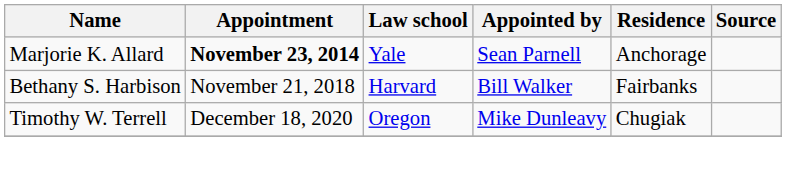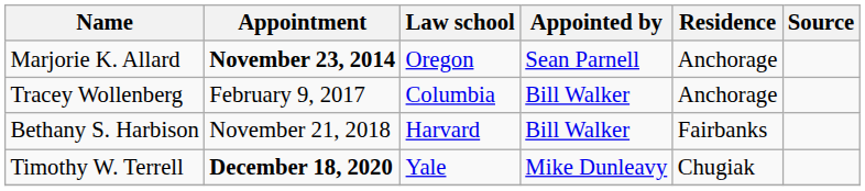 <table class="wikitable">
 <tr>
 <th>Name</th>
 <th>Appointment</th>
 <th>Law school</th>
 <th>Appointed by</th>
 <th>Residence</th>
 <th>Source</th>
 </tr>
 <tr>
 <td>Marjorie K. Allard</td>
 <td><strong>November 23, 2014</strong></td>
-<td><a href='#'>Yale</a></td>
+<td><a href='#'>Oregon</a></td>
 <td><a href='#'>Sean Parnell</a></td>
+<td>Anchorage</td>
+<td></td>
+</tr>
+<tr>
+<td>Tracey Wollenberg</td>
+<td>February 9, 2017</td>
+<td><a href='#'>Columbia</a></td>
+<td><a href='#'>Bill Walker</a></td>
 <td>Anchorage</td>
 <td></td>
 </tr>
 <tr>
 <td>Bethany S. Harbison</td>
 <td>November 21, 2018</td>
 <td><a href='#'>Harvard</a></td>
 <td><a href='#'>Bill Walker</a></td>
 <td>Fairbanks</td>
 <td></td>
 </tr>
 <tr>
 <td>Timothy W. Terrell</td>
-<td>December 18, 2020</td>
-<td><a href='#'>Oregon</a></td>
+<td><strong>December 18, 2020</strong></td>
+<td><a href='#'>Yale</a></td>
 <td><a href='#'>Mike Dunleavy</a></td>
 <td>Chugiak</td>
 <td></td>
 </tr>
 <tr>
 </tr>
 </table>
